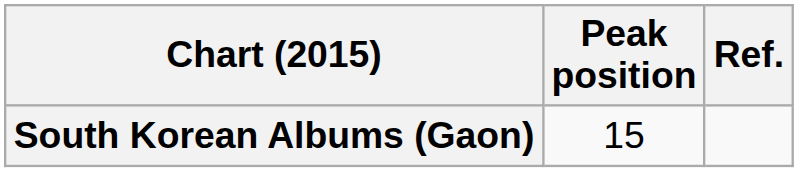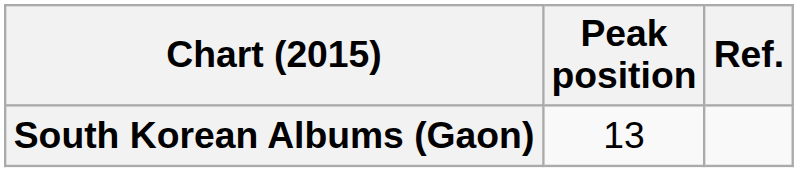 <table class="wikitable plainrowheaders" style="text-align:center;">
 <tr>
 <th>Chart (2015)</th>
 <th>Peak<br>position</th>
 <th>Ref.</th>
 </tr>
 <tr>
 <th scope="row">South Korean Albums (Gaon)</th>
-<td>15</td>
+<td>13</td>
 <td></td>
 </tr>
 </table>
